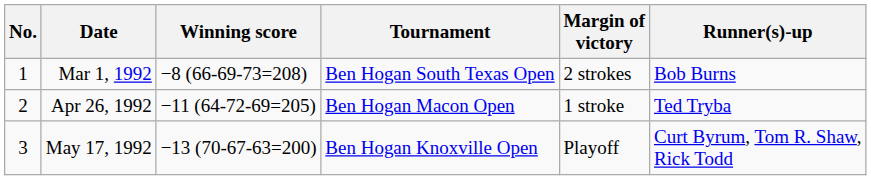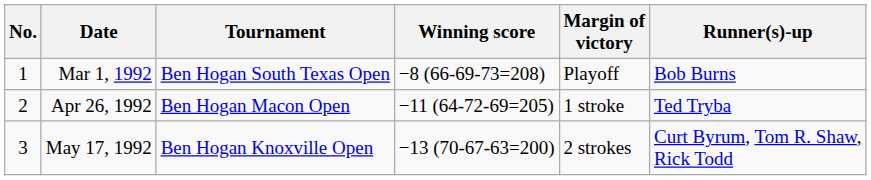 <table class="wikitable" style="font-size:95%;">
 <tr>
 <th>No.</th>
 <th>Date</th>
+<th>Tournament</th>
 <th>Winning score</th>
-<th>Tournament</th>
 <th>Margin of<br>victory</th>
 <th>Runner(s)-up</th>
 </tr>
 <tr>
 <td align=center>1</td>
 <td align=right>Mar 1, <a href='#'>1992</a></td>
+<td><a href='#'>Ben Hogan South Texas Open</a></td>
 <td>−8 (66-69-73=208)</td>
-<td><a href='#'>Ben Hogan South Texas Open</a></td>
-<td>2 strokes</td>
+<td>Playoff</td>
 <td> <a href='#'>Bob Burns</a></td>
 </tr>
 <tr>
 <td align=center>2</td>
 <td align=right>Apr 26, 1992</td>
+<td><a href='#'>Ben Hogan Macon Open</a></td>
 <td>−11 (64-72-69=205)</td>
-<td><a href='#'>Ben Hogan Macon Open</a></td>
 <td>1 stroke</td>
 <td> <a href='#'>Ted Tryba</a></td>
 </tr>
 <tr>
 <td align=center>3</td>
 <td align=right>May 17, 1992</td>
+<td><a href='#'>Ben Hogan Knoxville Open</a></td>
 <td>−13 (70-67-63=200)</td>
-<td><a href='#'>Ben Hogan Knoxville Open</a></td>
-<td>Playoff</td>
+<td>2 strokes</td>
 <td> <a href='#'>Curt Byrum</a>,  <a href='#'>Tom R. Shaw</a>,<br> <a href='#'>Rick Todd</a></td>
 </tr>
 </table>
